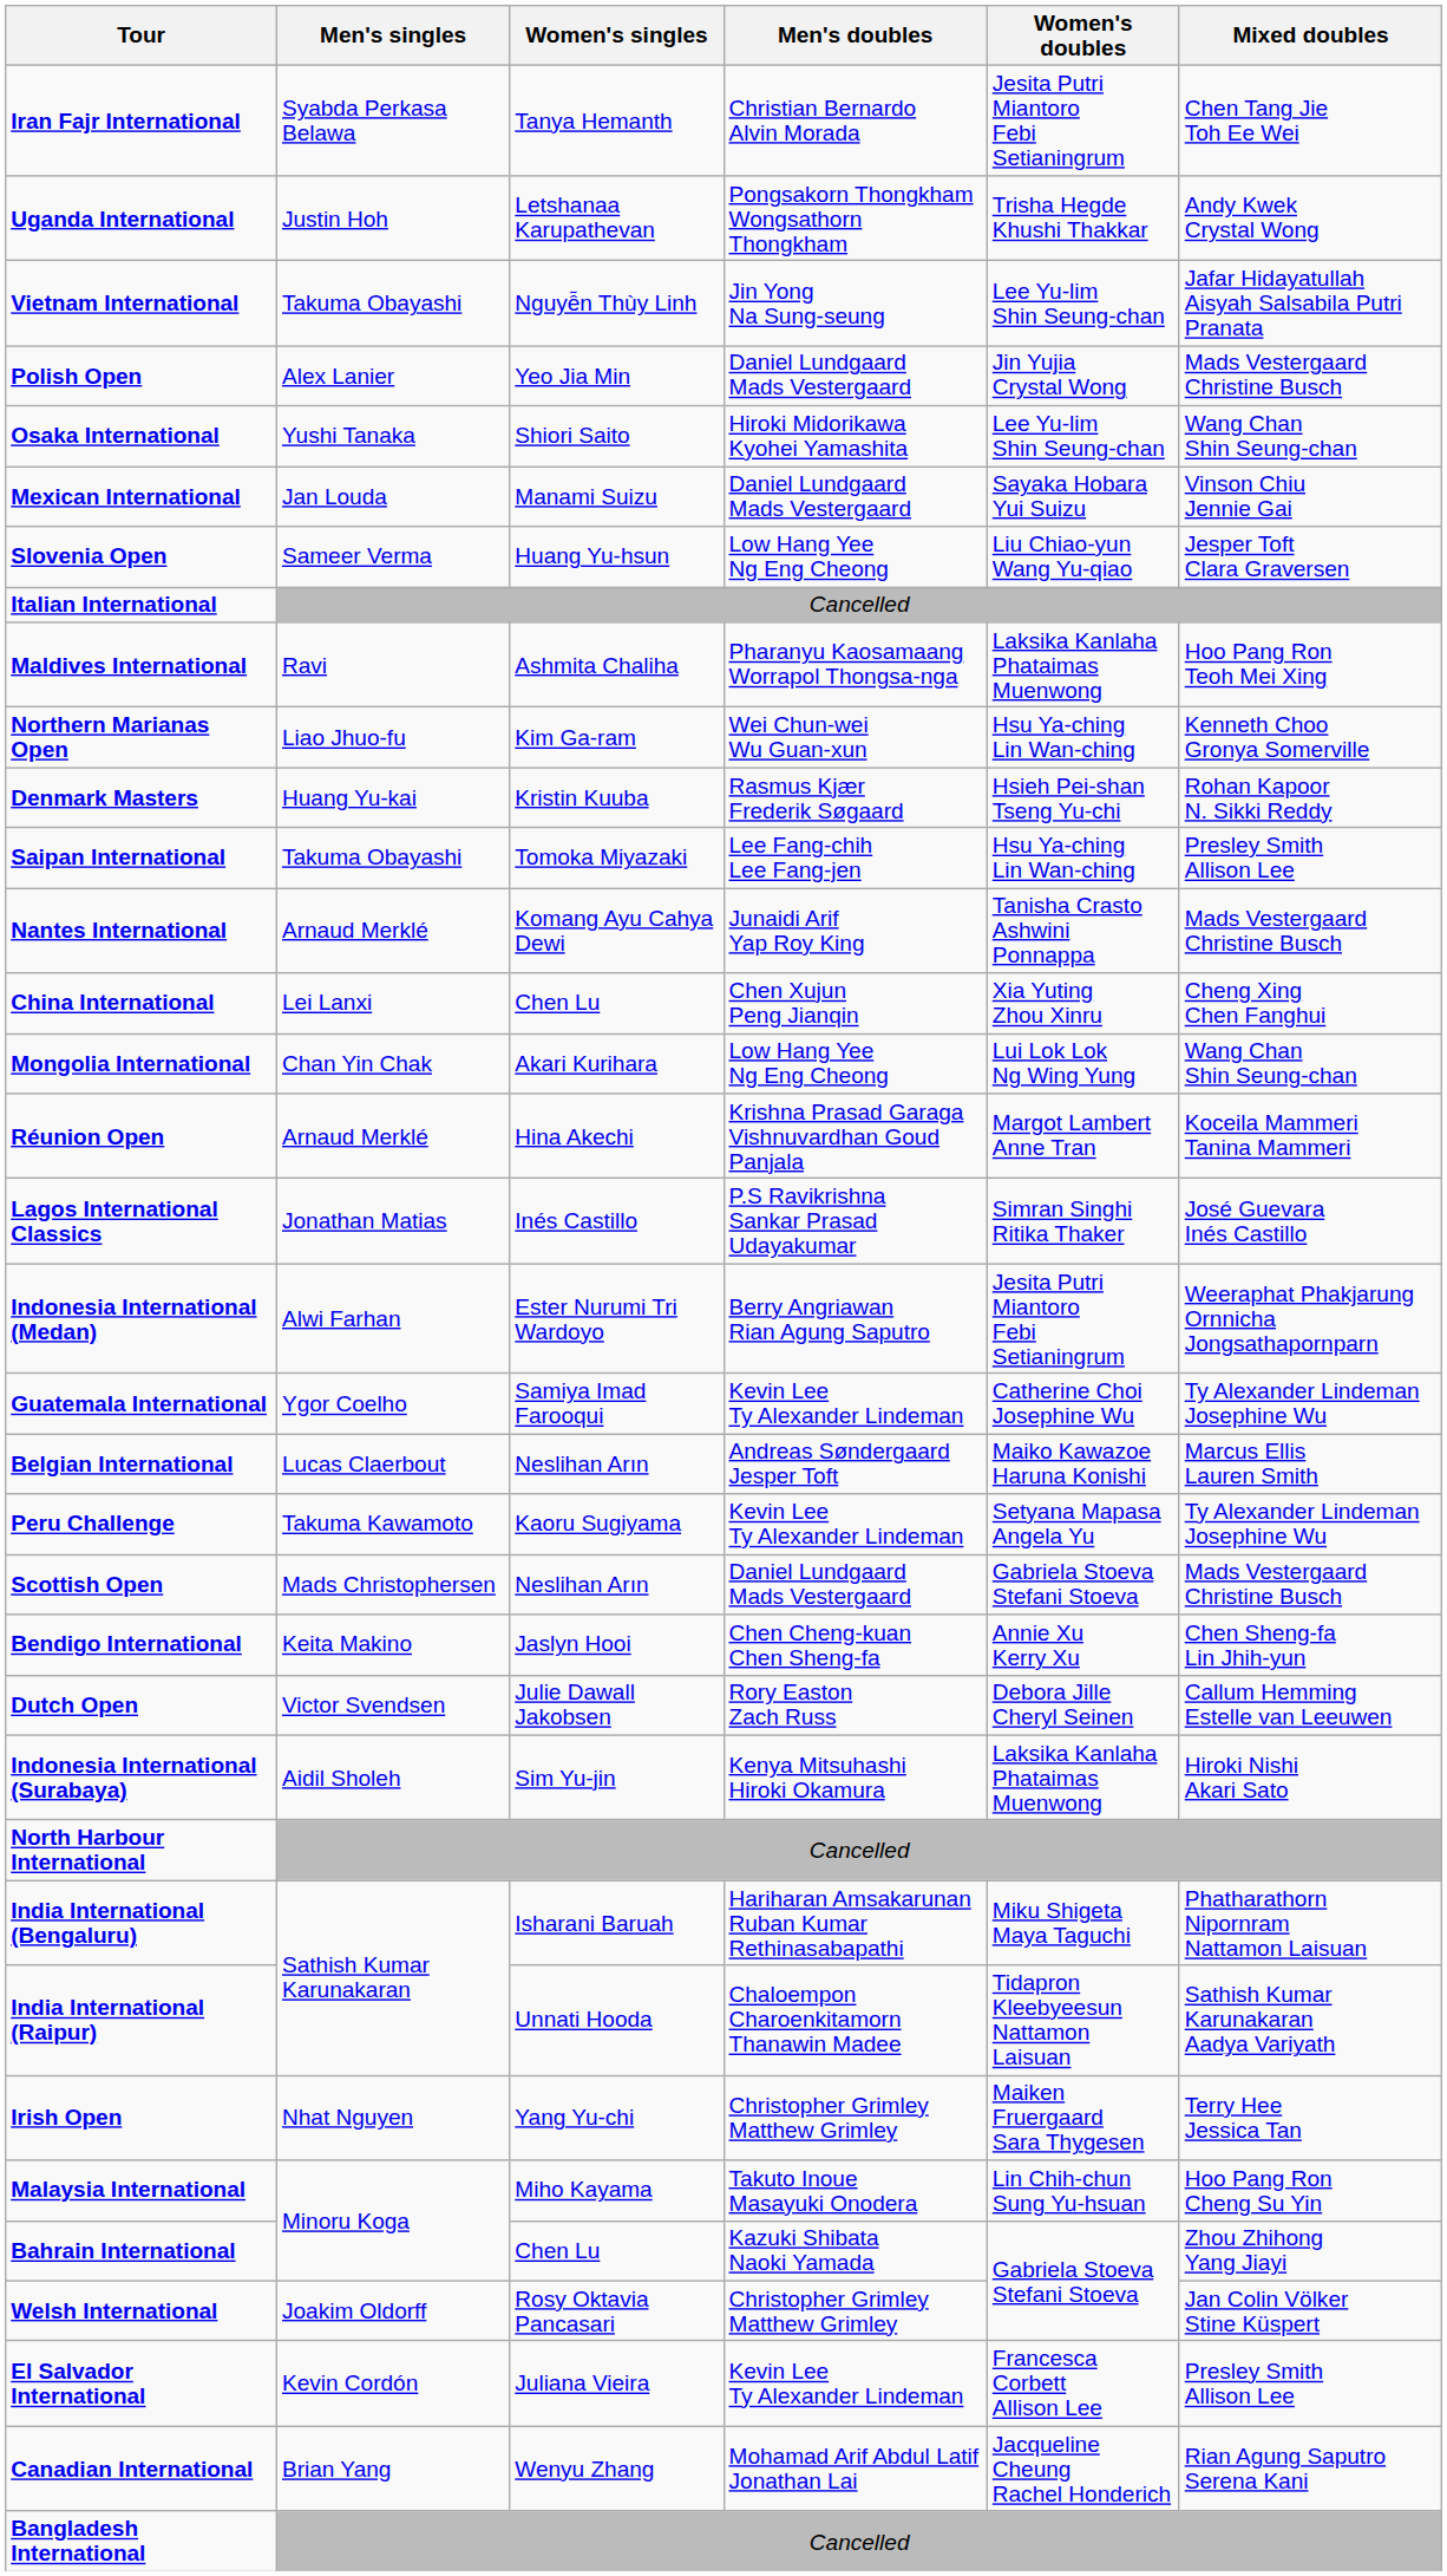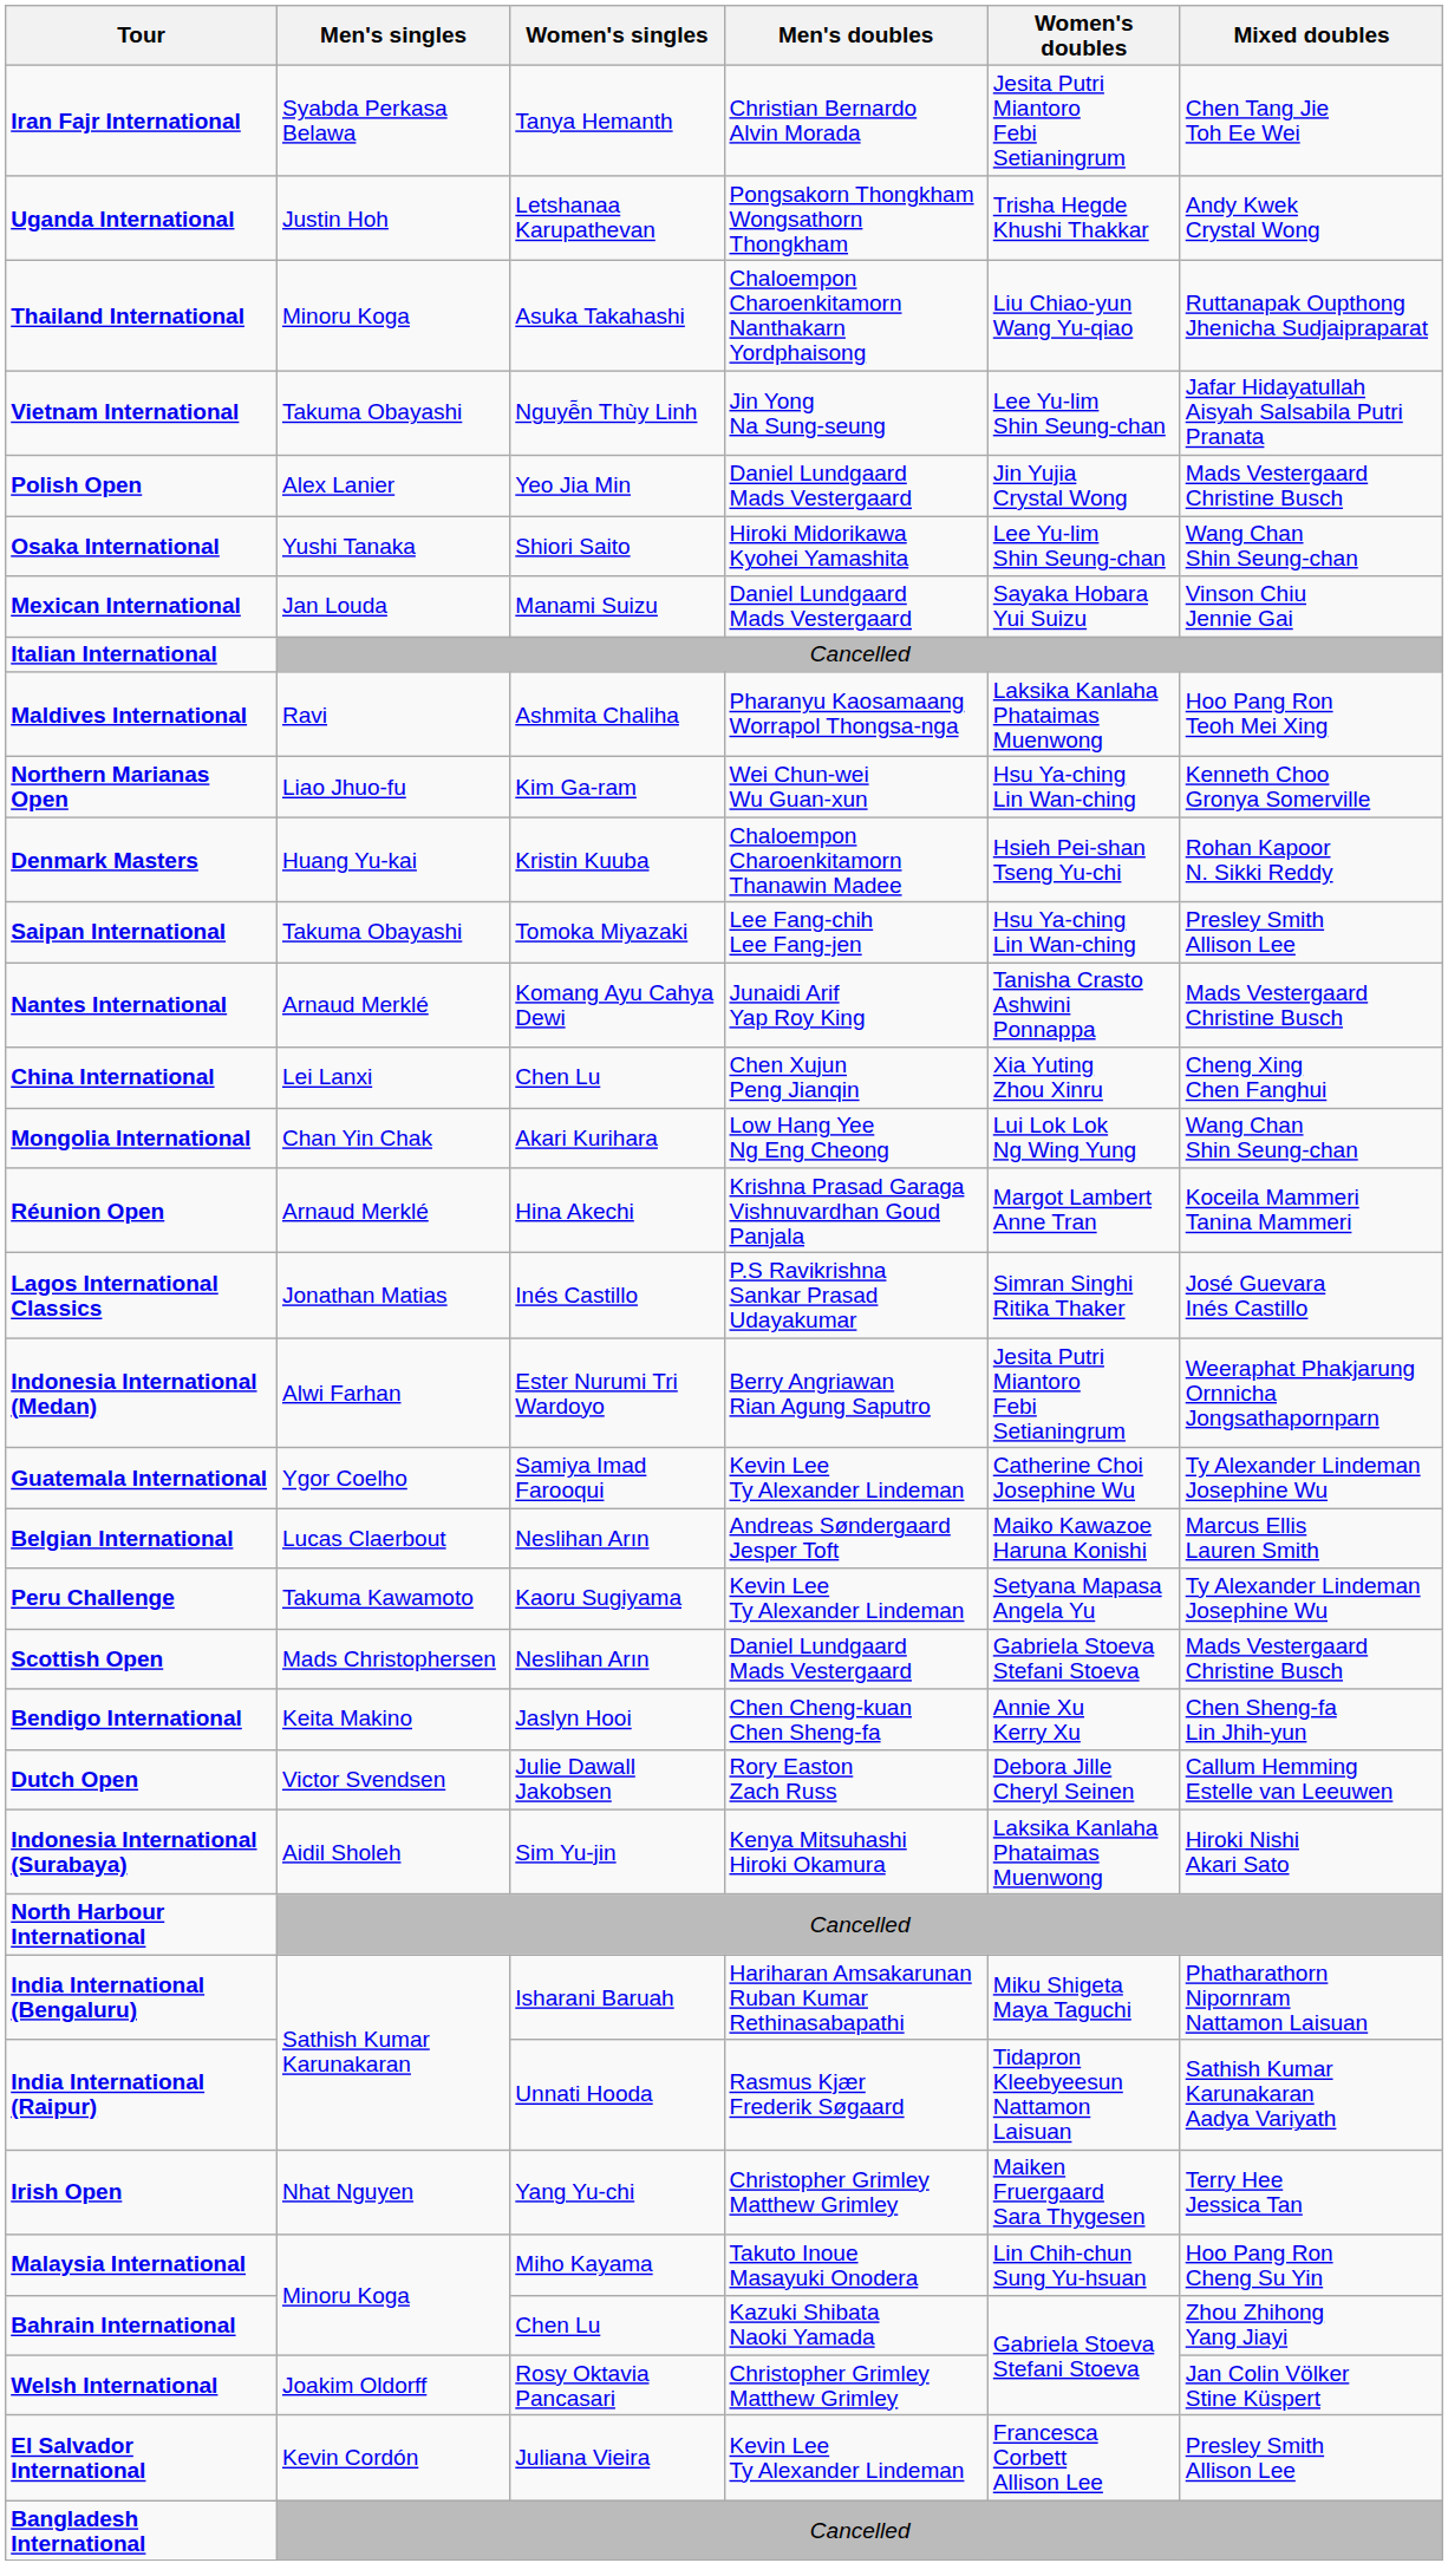 <table class="wikitable" style="font-size:85%">
 <tr>
 <th>Tour</th>
 <th>Men's singles</th>
 <th>Women's singles</th>
 <th>Men's doubles</th>
 <th>Women's doubles</th>
 <th>Mixed doubles</th>
 </tr>
 <tr>
 <td><strong><a href='#'>Iran Fajr International</a></strong></td>
 <td> <a href='#'>Syabda Perkasa Belawa</a></td>
 <td> <a href='#'>Tanya Hemanth</a></td>
 <td> <a href='#'>Christian Bernardo</a><br> <a href='#'>Alvin Morada</a></td>
 <td> <a href='#'>Jesita Putri Miantoro</a><br> <a href='#'>Febi Setianingrum</a></td>
 <td> <a href='#'>Chen Tang Jie</a><br> <a href='#'>Toh Ee Wei</a></td>
 </tr>
 <tr>
 <td><strong><a href='#'>Uganda International</a></strong></td>
 <td> <a href='#'>Justin Hoh</a></td>
 <td> <a href='#'>Letshanaa Karupathevan</a></td>
 <td> <a href='#'>Pongsakorn Thongkham</a><br> <a href='#'>Wongsathorn Thongkham</a></td>
 <td> <a href='#'>Trisha Hegde</a><br> <a href='#'>Khushi Thakkar</a></td>
 <td> <a href='#'>Andy Kwek</a><br> <a href='#'>Crystal Wong</a></td>
+</tr>
+<tr>
+<td><strong><a href='#'>Thailand International</a></strong></td>
+<td> <a href='#'>Minoru Koga</a></td>
+<td> <a href='#'>Asuka Takahashi</a></td>
+<td> <a href='#'>Chaloempon Charoenkitamorn</a><br> <a href='#'>Nanthakarn Yordphaisong</a></td>
+<td> <a href='#'>Liu Chiao-yun</a><br> <a href='#'>Wang Yu-qiao</a></td>
+<td> <a href='#'>Ruttanapak Oupthong</a><br> <a href='#'>Jhenicha Sudjaipraparat</a></td>
 </tr>
 <tr>
 <td><strong><a href='#'>Vietnam International</a></strong></td>
 <td> <a href='#'>Takuma Obayashi</a></td>
 <td> <a href='#'>Nguyễn Thùy Linh</a></td>
 <td> <a href='#'>Jin Yong</a><br> <a href='#'>Na Sung-seung</a></td>
 <td> <a href='#'>Lee Yu-lim</a><br> <a href='#'>Shin Seung-chan</a></td>
 <td> <a href='#'>Jafar Hidayatullah</a><br> <a href='#'>Aisyah Salsabila Putri Pranata</a></td>
 </tr>
 <tr>
 <td><strong><a href='#'>Polish Open</a></strong></td>
 <td> <a href='#'>Alex Lanier</a></td>
 <td> <a href='#'>Yeo Jia Min</a></td>
 <td> <a href='#'>Daniel Lundgaard</a><br> <a href='#'>Mads Vestergaard</a></td>
 <td> <a href='#'>Jin Yujia</a><br> <a href='#'>Crystal Wong</a></td>
 <td> <a href='#'>Mads Vestergaard</a><br> <a href='#'>Christine Busch</a></td>
 </tr>
 <tr>
 <td><strong><a href='#'>Osaka International</a></strong></td>
 <td> <a href='#'>Yushi Tanaka</a></td>
 <td> <a href='#'>Shiori Saito</a></td>
 <td> <a href='#'>Hiroki Midorikawa</a><br> <a href='#'>Kyohei Yamashita</a></td>
 <td> <a href='#'>Lee Yu-lim</a><br> <a href='#'>Shin Seung-chan</a></td>
 <td> <a href='#'>Wang Chan</a><br> <a href='#'>Shin Seung-chan</a></td>
 </tr>
 <tr>
 <td><strong><a href='#'>Mexican International</a></strong></td>
 <td> <a href='#'>Jan Louda</a></td>
 <td> <a href='#'>Manami Suizu</a></td>
 <td> <a href='#'>Daniel Lundgaard</a><br> <a href='#'>Mads Vestergaard</a></td>
 <td> <a href='#'>Sayaka Hobara</a><br> <a href='#'>Yui Suizu</a></td>
 <td> <a href='#'>Vinson Chiu</a><br> <a href='#'>Jennie Gai</a></td>
 </tr>
 <tr>
-<td><strong><a href='#'>Slovenia Open</a></strong></td>
-<td> <a href='#'>Sameer Verma</a></td>
-<td> <a href='#'>Huang Yu-hsun</a></td>
-<td> <a href='#'>Low Hang Yee</a><br> <a href='#'>Ng Eng Cheong</a></td>
-<td> <a href='#'>Liu Chiao-yun</a><br> <a href='#'>Wang Yu-qiao</a></td>
-<td> <a href='#'>Jesper Toft</a> <br> <a href='#'>Clara Graversen</a></td>
-</tr>
-<tr>
 <td><strong><a href='#'>Italian International</a></strong></td>
 <td align="center" bgcolor="#BBBBBB" colspan="5"><em>Cancelled</em></td>
 </tr>
 <tr>
 <td><strong><a href='#'>Maldives International</a></strong></td>
 <td> <a href='#'>Ravi</a></td>
 <td> <a href='#'>Ashmita Chaliha</a></td>
 <td> <a href='#'>Pharanyu Kaosamaang</a><br> <a href='#'>Worrapol Thongsa-nga</a></td>
 <td> <a href='#'>Laksika Kanlaha</a><br> <a href='#'>Phataimas Muenwong</a></td>
 <td> <a href='#'>Hoo Pang Ron</a><br> <a href='#'>Teoh Mei Xing</a></td>
 </tr>
 <tr>
 <td><strong><a href='#'>Northern Marianas Open</a></strong></td>
 <td> <a href='#'>Liao Jhuo-fu</a></td>
 <td> <a href='#'>Kim Ga-ram</a></td>
 <td> <a href='#'>Wei Chun-wei</a><br> <a href='#'>Wu Guan-xun</a></td>
 <td> <a href='#'>Hsu Ya-ching</a><br> <a href='#'>Lin Wan-ching</a></td>
 <td> <a href='#'>Kenneth Choo</a><br> <a href='#'>Gronya Somerville</a></td>
 </tr>
 <tr>
 <td><strong><a href='#'>Denmark Masters</a></strong></td>
 <td> <a href='#'>Huang Yu-kai</a></td>
 <td> <a href='#'>Kristin Kuuba</a></td>
-<td> <a href='#'>Rasmus Kjær</a><br> <a href='#'>Frederik Søgaard</a></td>
+<td> <a href='#'>Chaloempon Charoenkitamorn</a><br> <a href='#'>Thanawin Madee</a></td>
 <td> <a href='#'>Hsieh Pei-shan</a><br> <a href='#'>Tseng Yu-chi</a></td>
 <td> <a href='#'>Rohan Kapoor</a><br> <a href='#'>N. Sikki Reddy</a></td>
 </tr>
 <tr>
 <td><strong><a href='#'>Saipan International</a></strong></td>
 <td> <a href='#'>Takuma Obayashi</a></td>
 <td> <a href='#'>Tomoka Miyazaki</a></td>
 <td> <a href='#'>Lee Fang-chih</a> <br> <a href='#'>Lee Fang-jen</a></td>
 <td> <a href='#'>Hsu Ya-ching</a><br> <a href='#'>Lin Wan-ching</a></td>
 <td> <a href='#'>Presley Smith</a> <br> <a href='#'>Allison Lee</a></td>
 </tr>
 <tr>
 <td><strong><a href='#'>Nantes International</a></strong></td>
 <td> <a href='#'>Arnaud Merklé</a></td>
 <td> <a href='#'>Komang Ayu Cahya Dewi</a></td>
 <td> <a href='#'>Junaidi Arif</a><br> <a href='#'>Yap Roy King</a></td>
 <td> <a href='#'>Tanisha Crasto</a><br> <a href='#'>Ashwini Ponnappa</a></td>
 <td> <a href='#'>Mads Vestergaard</a><br> <a href='#'>Christine Busch</a></td>
 </tr>
 <tr>
 <td><strong><a href='#'>China International</a></strong></td>
 <td> <a href='#'>Lei Lanxi</a></td>
 <td> <a href='#'>Chen Lu</a></td>
 <td> <a href='#'>Chen Xujun</a><br> <a href='#'>Peng Jianqin</a></td>
 <td> <a href='#'>Xia Yuting</a><br> <a href='#'>Zhou Xinru</a></td>
 <td> <a href='#'>Cheng Xing</a><br> <a href='#'>Chen Fanghui</a></td>
 </tr>
 <tr>
 <td><strong><a href='#'>Mongolia International</a></strong></td>
 <td> <a href='#'>Chan Yin Chak</a></td>
 <td> <a href='#'>Akari Kurihara</a></td>
 <td> <a href='#'>Low Hang Yee</a><br> <a href='#'>Ng Eng Cheong</a></td>
 <td> <a href='#'>Lui Lok Lok</a><br> <a href='#'>Ng Wing Yung</a></td>
 <td> <a href='#'>Wang Chan</a><br> <a href='#'>Shin Seung-chan</a></td>
 </tr>
 <tr>
 <td><strong><a href='#'>Réunion Open</a></strong></td>
 <td> <a href='#'>Arnaud Merklé</a></td>
 <td> <a href='#'>Hina Akechi</a></td>
 <td> <a href='#'>Krishna Prasad Garaga</a><br> <a href='#'>Vishnuvardhan Goud Panjala</a></td>
 <td> <a href='#'>Margot Lambert</a><br> <a href='#'>Anne Tran</a></td>
 <td> <a href='#'>Koceila Mammeri</a><br> <a href='#'>Tanina Mammeri</a></td>
 </tr>
 <tr>
 <td><strong><a href='#'>Lagos International Classics</a></strong></td>
 <td> <a href='#'>Jonathan Matias</a></td>
 <td> <a href='#'>Inés Castillo</a></td>
 <td> <a href='#'>P.S Ravikrishna</a><br> <a href='#'>Sankar Prasad Udayakumar</a></td>
 <td> <a href='#'>Simran Singhi</a><br> <a href='#'>Ritika Thaker</a></td>
 <td> <a href='#'>José Guevara</a><br> <a href='#'>Inés Castillo</a></td>
 </tr>
 <tr>
 <td><strong><a href='#'>Indonesia International (Medan)</a></strong></td>
 <td> <a href='#'>Alwi Farhan</a></td>
 <td> <a href='#'>Ester Nurumi Tri Wardoyo</a></td>
 <td> <a href='#'>Berry Angriawan</a><br> <a href='#'>Rian Agung Saputro</a></td>
 <td> <a href='#'>Jesita Putri Miantoro</a><br> <a href='#'>Febi Setianingrum</a></td>
 <td> <a href='#'>Weeraphat Phakjarung</a><br> <a href='#'>Ornnicha Jongsathapornparn</a></td>
 </tr>
 <tr>
 <td><strong><a href='#'>Guatemala International</a></strong></td>
 <td> <a href='#'>Ygor Coelho</a></td>
 <td> <a href='#'>Samiya Imad Farooqui</a></td>
 <td> <a href='#'>Kevin Lee</a><br> <a href='#'>Ty Alexander Lindeman</a></td>
 <td> <a href='#'>Catherine Choi</a><br> <a href='#'>Josephine Wu</a></td>
 <td> <a href='#'>Ty Alexander Lindeman</a><br> <a href='#'>Josephine Wu</a></td>
 </tr>
 <tr>
 <td><strong><a href='#'>Belgian International</a></strong></td>
 <td> <a href='#'>Lucas Claerbout</a></td>
 <td> <a href='#'>Neslihan Arın</a></td>
 <td> <a href='#'>Andreas Søndergaard</a><br> <a href='#'>Jesper Toft</a></td>
 <td> <a href='#'>Maiko Kawazoe</a><br> <a href='#'>Haruna Konishi</a></td>
 <td> <a href='#'>Marcus Ellis</a><br> <a href='#'>Lauren Smith</a></td>
 </tr>
 <tr>
 <td><strong><a href='#'>Peru Challenge</a></strong></td>
 <td> <a href='#'>Takuma Kawamoto</a></td>
 <td> <a href='#'>Kaoru Sugiyama</a></td>
 <td> <a href='#'>Kevin Lee</a><br> <a href='#'>Ty Alexander Lindeman</a></td>
 <td> <a href='#'>Setyana Mapasa</a><br> <a href='#'>Angela Yu</a></td>
 <td> <a href='#'>Ty Alexander Lindeman</a><br> <a href='#'>Josephine Wu</a></td>
 </tr>
 <tr>
 <td><strong><a href='#'>Scottish Open</a></strong></td>
 <td> <a href='#'>Mads Christophersen</a></td>
 <td> <a href='#'>Neslihan Arın</a></td>
 <td> <a href='#'>Daniel Lundgaard</a><br> <a href='#'>Mads Vestergaard</a></td>
 <td> <a href='#'>Gabriela Stoeva</a><br> <a href='#'>Stefani Stoeva</a></td>
 <td> <a href='#'>Mads Vestergaard</a><br> <a href='#'>Christine Busch</a></td>
 </tr>
 <tr>
 <td><strong><a href='#'>Bendigo International</a></strong></td>
 <td> <a href='#'>Keita Makino</a></td>
 <td> <a href='#'>Jaslyn Hooi</a></td>
 <td> <a href='#'>Chen Cheng-kuan</a><br> <a href='#'>Chen Sheng-fa</a></td>
 <td> <a href='#'>Annie Xu</a><br> <a href='#'>Kerry Xu</a></td>
 <td> <a href='#'>Chen Sheng-fa</a><br>  <a href='#'>Lin Jhih-yun</a></td>
 </tr>
 <tr>
 <td><strong><a href='#'>Dutch Open</a></strong></td>
 <td> <a href='#'>Victor Svendsen</a></td>
 <td> <a href='#'>Julie Dawall Jakobsen</a></td>
 <td> <a href='#'>Rory Easton</a><br> <a href='#'>Zach Russ</a></td>
 <td> <a href='#'>Debora Jille</a><br> <a href='#'>Cheryl Seinen</a></td>
 <td> <a href='#'>Callum Hemming</a><br> <a href='#'>Estelle van Leeuwen</a></td>
 </tr>
 <tr>
 <td><strong><a href='#'>Indonesia International (Surabaya)</a></strong></td>
 <td> <a href='#'>Aidil Sholeh</a></td>
 <td> <a href='#'>Sim Yu-jin</a></td>
 <td> <a href='#'>Kenya Mitsuhashi</a><br> <a href='#'>Hiroki Okamura</a></td>
 <td> <a href='#'>Laksika Kanlaha</a><br> <a href='#'>Phataimas Muenwong</a></td>
 <td> <a href='#'>Hiroki Nishi</a><br> <a href='#'>Akari Sato</a></td>
 </tr>
 <tr>
 <td><strong><a href='#'>North Harbour International</a></strong></td>
 <td align="center" bgcolor="#BBBBBB" colspan="5"><em>Cancelled</em></td>
 </tr>
 <tr>
 <td><strong><a href='#'>India International (Bengaluru)</a></strong></td>
 <td rowspan="2"> <a href='#'>Sathish Kumar Karunakaran</a></td>
 <td> <a href='#'>Isharani Baruah</a></td>
 <td> <a href='#'>Hariharan Amsakarunan</a><br> <a href='#'>Ruban Kumar Rethinasabapathi</a></td>
 <td> <a href='#'>Miku Shigeta</a><br> <a href='#'>Maya Taguchi</a></td>
 <td> <a href='#'>Phatharathorn Nipornram</a><br> <a href='#'>Nattamon Laisuan</a></td>
 </tr>
 <tr>
 <td><strong><a href='#'>India International (Raipur)</a></strong></td>
 <td> <a href='#'>Unnati Hooda</a></td>
-<td> <a href='#'>Chaloempon Charoenkitamorn</a><br> <a href='#'>Thanawin Madee</a></td>
+<td> <a href='#'>Rasmus Kjær</a><br> <a href='#'>Frederik Søgaard</a></td>
 <td> <a href='#'>Tidapron Kleebyeesun</a><br> <a href='#'>Nattamon Laisuan</a></td>
 <td> <a href='#'>Sathish Kumar Karunakaran</a><br> <a href='#'>Aadya Variyath</a></td>
 </tr>
 <tr>
 <td><strong><a href='#'>Irish Open</a></strong></td>
 <td> <a href='#'>Nhat Nguyen</a></td>
 <td> <a href='#'>Yang Yu-chi</a></td>
 <td> <a href='#'>Christopher Grimley</a><br> <a href='#'>Matthew Grimley</a></td>
 <td> <a href='#'>Maiken Fruergaard</a><br> <a href='#'>Sara Thygesen</a></td>
 <td> <a href='#'>Terry Hee</a><br> <a href='#'>Jessica Tan</a></td>
 </tr>
 <tr>
 <td><strong><a href='#'>Malaysia International</a></strong></td>
 <td rowspan="2"> <a href='#'>Minoru Koga</a></td>
 <td> <a href='#'>Miho Kayama</a></td>
 <td> <a href='#'>Takuto Inoue</a> <br> <a href='#'>Masayuki Onodera</a></td>
 <td> <a href='#'>Lin Chih-chun</a> <br> <a href='#'>Sung Yu-hsuan</a></td>
 <td> <a href='#'>Hoo Pang Ron</a><br> <a href='#'>Cheng Su Yin</a></td>
 </tr>
 <tr>
 <td><strong><a href='#'>Bahrain International</a></strong></td>
 <td> <a href='#'>Chen Lu</a></td>
 <td> <a href='#'>Kazuki Shibata</a><br> <a href='#'>Naoki Yamada</a></td>
 <td rowspan="2"> <a href='#'>Gabriela Stoeva</a><br> <a href='#'>Stefani Stoeva</a></td>
 <td> <a href='#'>Zhou Zhihong</a><br> <a href='#'>Yang Jiayi</a></td>
 </tr>
 <tr>
 <td><strong><a href='#'>Welsh International</a></strong></td>
 <td> <a href='#'>Joakim Oldorff</a></td>
 <td> <a href='#'>Rosy Oktavia Pancasari</a></td>
 <td> <a href='#'>Christopher Grimley</a><br> <a href='#'>Matthew Grimley</a></td>
 <td> <a href='#'>Jan Colin Völker</a><br> <a href='#'>Stine Küspert</a></td>
 </tr>
 <tr>
 <td><strong><a href='#'>El Salvador International</a></strong></td>
 <td> <a href='#'>Kevin Cordón</a></td>
 <td> <a href='#'>Juliana Vieira</a></td>
 <td> <a href='#'>Kevin Lee</a><br> <a href='#'>Ty Alexander Lindeman</a></td>
 <td> <a href='#'>Francesca Corbett</a><br> <a href='#'>Allison Lee</a></td>
 <td> <a href='#'>Presley Smith</a><br> <a href='#'>Allison Lee</a></td>
 </tr>
 <tr>
-<td><strong><a href='#'>Canadian International</a></strong></td>
-<td> <a href='#'>Brian Yang</a></td>
-<td> <a href='#'>Wenyu Zhang</a></td>
-<td> <a href='#'>Mohamad Arif Abdul Latif</a><br> <a href='#'>Jonathan Lai</a></td>
-<td> <a href='#'>Jacqueline Cheung</a><br> <a href='#'>Rachel Honderich</a></td>
-<td> <a href='#'>Rian Agung Saputro</a><br> <a href='#'>Serena Kani</a></td>
-</tr>
-<tr>
 <td><strong><a href='#'>Bangladesh International</a></strong></td>
 <td align="center" bgcolor="#BBBBBB" colspan="5"><em>Cancelled</em></td>
 </tr>
 </table>
